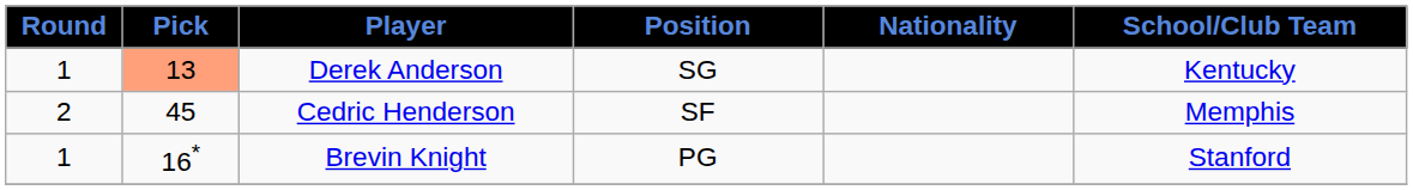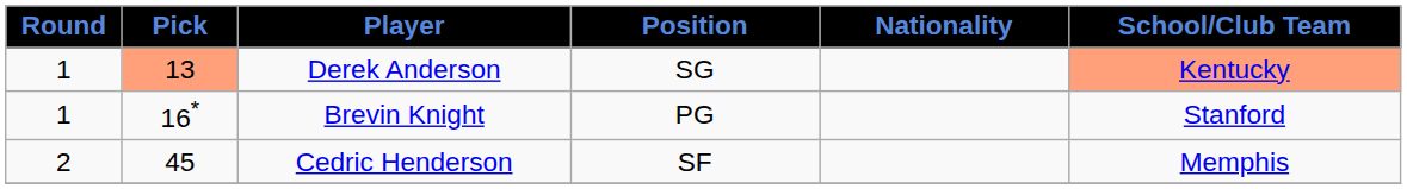 <table class="wikitable sortable sortable">
 <tr>
 <th style="background:#000000;color:#5787DC;" width="7%">Round</th>
 <th style="background:#000000;color:#5787DC;" width="7%">Pick</th>
 <th style="background:#000000;color:#5787DC;" width="20%">Player</th>
 <th style="background:#000000;color:#5787DC;" width="15%">Position</th>
 <th style="background:#000000;color:#5787DC;" width="15%">Nationality</th>
 <th style="background:#000000;color:#5787DC;" width="20%">School/Club Team</th>
 </tr>
 <tr align="center">
 <td>1</td>
 <td style="background: lightsalmon;">13</td>
 <td><a href='#'>Derek Anderson</a></td>
 <td>SG</td>
 <td></td>
-<td><a href='#'>Kentucky</a></td>
+<td style="background: lightsalmon;"><a href='#'>Kentucky</a></td>
+</tr>
+<tr align="center">
+<td>1</td>
+<td>16<sup>*</sup></td>
+<td><a href='#'>Brevin Knight</a></td>
+<td>PG</td>
+<td></td>
+<td><a href='#'>Stanford</a></td>
 </tr>
 <tr align="center">
 <td>2</td>
 <td>45</td>
 <td><a href='#'>Cedric Henderson</a></td>
 <td>SF</td>
 <td></td>
 <td><a href='#'>Memphis</a></td>
 </tr>
 <tr align="center">
-<td>1</td>
-<td>16<sup>*</sup></td>
-<td><a href='#'>Brevin Knight</a></td>
-<td>PG</td>
-<td></td>
-<td><a href='#'>Stanford</a></td>
-</tr>
-<tr align="center">
 </tr>
 </table>
